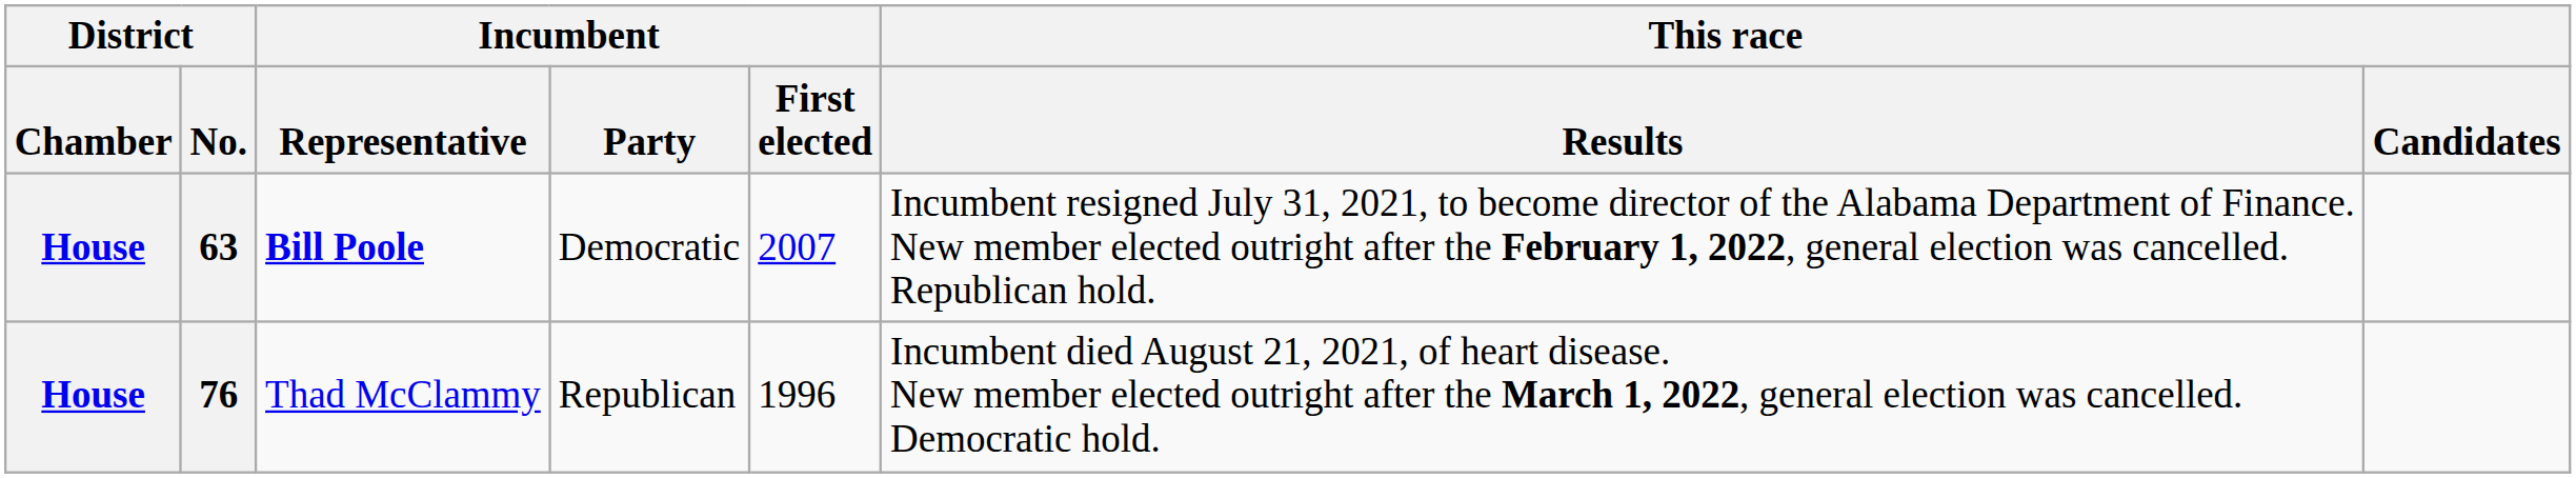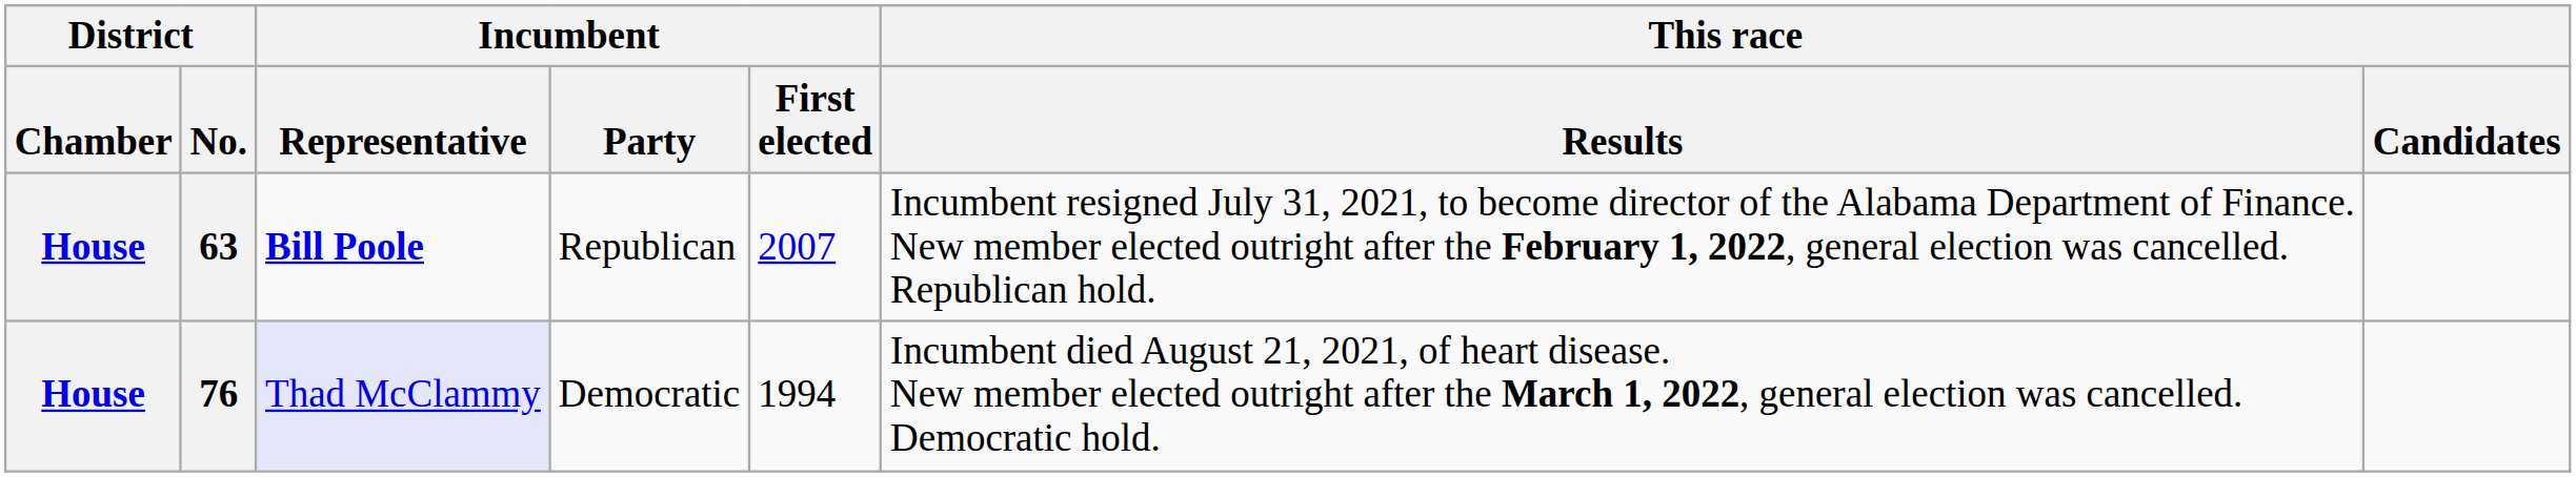 <table class="wikitable sortable">
 <tr valign=bottom>
 <th colspan="2">District</th>
 <th colspan="3">Incumbent</th>
 <th colspan="2">This race</th>
 </tr>
 <tr valign=bottom>
 <th>Chamber</th>
 <th>No.</th>
 <th>Representative</th>
 <th>Party</th>
 <th>First<br>elected</th>
 <th>Results</th>
 <th>Candidates</th>
 </tr>
 <tr>
 <th><a href='#'>House</a></th>
 <th>63</th>
 <td><strong><a href='#'>Bill Poole</a></strong></td>
-<td>Democratic</td>
+<td>Republican</td>
 <td><a href='#'>2007</a></td>
 <td>Incumbent resigned July 31, 2021, to become director of the Alabama Department of Finance.<br>New member elected outright after the <strong>February 1, 2022</strong>, general election was cancelled.<br>Republican hold.</td>
 <td nowrap></td>
 </tr>
 <tr>
 <th><a href='#'>House</a></th>
 <th>76</th>
-<td><a href='#'>Thad McClammy</a></td>
-<td>Republican</td>
-<td>1996</td>
+<td style="background: lavender;"><a href='#'>Thad McClammy</a></td>
+<td>Democratic</td>
+<td>1994</td>
 <td>Incumbent died August 21, 2021, of heart disease.<br>New member elected outright after the <strong>March 1, 2022</strong>, general election was cancelled.<br>Democratic hold.</td>
 <td nowrap></td>
 </tr>
 </table>
